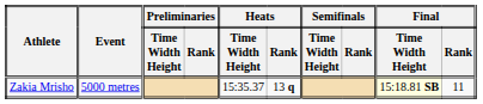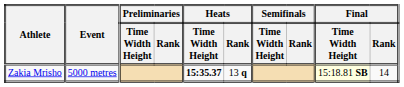 <table class=wikitable style="font-size:90%; border: double;">
 <tr>
 <th rowspan="2" style="border-right:double">Athlete</th>
 <th rowspan="2" style="border-right:double">Event</th>
 <th colspan="2" style="border-right:double; border-bottom:double;">Preliminaries</th>
 <th colspan="2" style="border-right:double; border-bottom:double;">Heats</th>
 <th colspan="2" style="border-right:double; border-bottom:double;">Semifinals</th>
 <th colspan="2" style="border-right:double; border-bottom:double;">Final</th>
 </tr>
 <tr>
 <th>Time<br>Width<br>Height</th>
 <th style="border-right:double">Rank</th>
 <th>Time<br>Width<br>Height</th>
 <th style="border-right:double">Rank</th>
 <th>Time<br>Width<br>Height</th>
 <th style="border-right:double">Rank</th>
 <th>Time<br>Width<br>Height</th>
 <th style="border-right:double">Rank</th>
 </tr>
 <tr style="border-top: double;">
 <td style="border-right:double"><a href='#'>Zakia Mrisho</a></td>
 <td style="border-right:double"><a href='#'>5000 metres</a></td>
 <td style="border-right:double" colspan= 2 bgcolor="wheat"></td>
-<td align=center>15:35.37</td>
+<td align=center><strong>15:35.37</strong></td>
 <td style="border-right:double" align=center>13 <strong>q</strong></td>
 <td style="border-right:double" colspan= 2 bgcolor="wheat"></td>
 <td align=center style="background: lightyellow;">15:18.81 <strong>SB</strong></td>
-<td align=center>11</td>
+<td align=center>14</td>
 </tr>
 </table>
